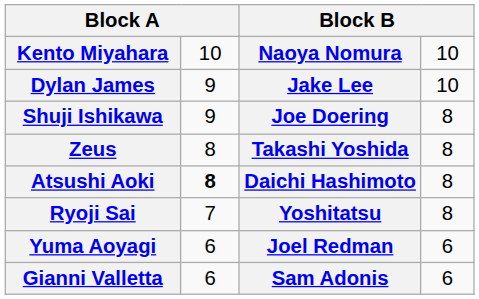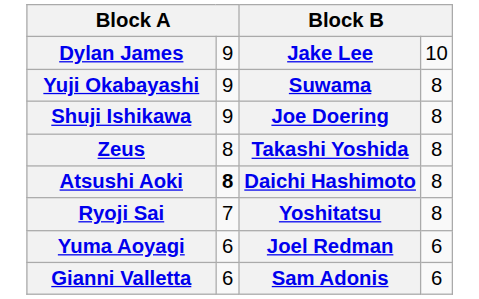 <table class="wikitable" style="margin: 1em auto 1em auto;text-align:center">
 <tr>
 <th colspan="2" style="width:50%">Block A</th>
 <th colspan="2" style="width:50%">Block B</th>
 </tr>
 <tr>
-<th><a href='#'>Kento Miyahara</a></th>
-<td style="width:35px">10</td>
-<th><a href='#'>Naoya Nomura</a></th>
-<td style="width:35px">10</td>
-</tr>
-<tr>
 <th><a href='#'>Dylan James</a></th>
 <td>9</td>
 <th><a href='#'>Jake Lee</a></th>
 <td>10</td>
+</tr>
+<tr>
+<th><a href='#'>Yuji Okabayashi</a></th>
+<td>9</td>
+<th><a href='#'>Suwama</a></th>
+<td>8</td>
 </tr>
 <tr>
 <th><a href='#'>Shuji Ishikawa</a></th>
 <td>9</td>
 <th><a href='#'>Joe Doering</a></th>
 <td>8</td>
 </tr>
 <tr>
 <th><a href='#'>Zeus</a></th>
 <td>8</td>
 <th><a href='#'>Takashi Yoshida</a></th>
 <td>8</td>
 </tr>
 <tr>
 <th><a href='#'>Atsushi Aoki</a></th>
 <td><strong>8</strong></td>
 <th><a href='#'>Daichi Hashimoto</a></th>
 <td>8</td>
 </tr>
 <tr>
 <th><a href='#'>Ryoji Sai</a></th>
 <td>7</td>
 <th><a href='#'>Yoshitatsu</a></th>
 <td>8</td>
 </tr>
 <tr>
 <th><a href='#'>Yuma Aoyagi</a></th>
 <td>6</td>
 <th><a href='#'>Joel Redman</a></th>
 <td>6</td>
 </tr>
 <tr>
 <th><a href='#'>Gianni Valletta</a></th>
 <td>6</td>
 <th><a href='#'>Sam Adonis</a></th>
 <td>6</td>
 </tr>
 </table>
